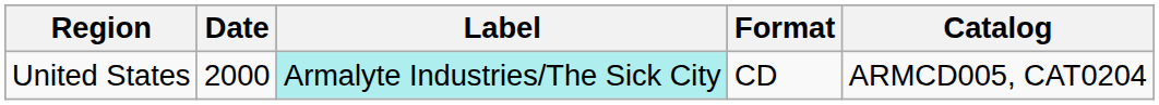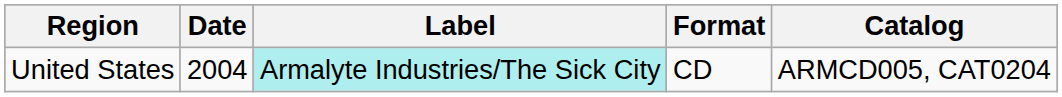 <table class="wikitable">
 <tr>
 <th>Region</th>
 <th>Date</th>
 <th>Label</th>
 <th>Format</th>
 <th>Catalog</th>
 </tr>
 <tr>
 <td>United States</td>
-<td>2000</td>
+<td>2004</td>
 <td style="background: paleturquoise;">Armalyte Industries/The Sick City</td>
 <td>CD</td>
 <td>ARMCD005, CAT0204</td>
 </tr>
 </table>
